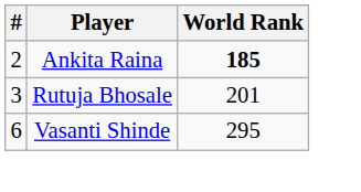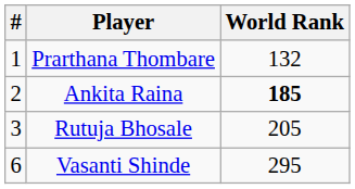 <table class="wikitable sortable" style="text-align:center;">
 <tr>
 <th>#</th>
 <th>Player</th>
 <th>World Rank</th>
+</tr>
+<tr>
+<td>1</td>
+<td><a href='#'>Prarthana Thombare</a></td>
+<td>132</td>
 </tr>
 <tr>
 <td>2</td>
 <td><a href='#'>Ankita Raina</a></td>
 <td><strong>185</strong></td>
 </tr>
 <tr>
 <td>3</td>
 <td><a href='#'>Rutuja Bhosale</a></td>
-<td>201</td>
+<td>205</td>
 </tr>
 <tr>
 <td>6</td>
 <td><a href='#'>Vasanti Shinde</a></td>
 <td>295</td>
 </tr>
 </table>
